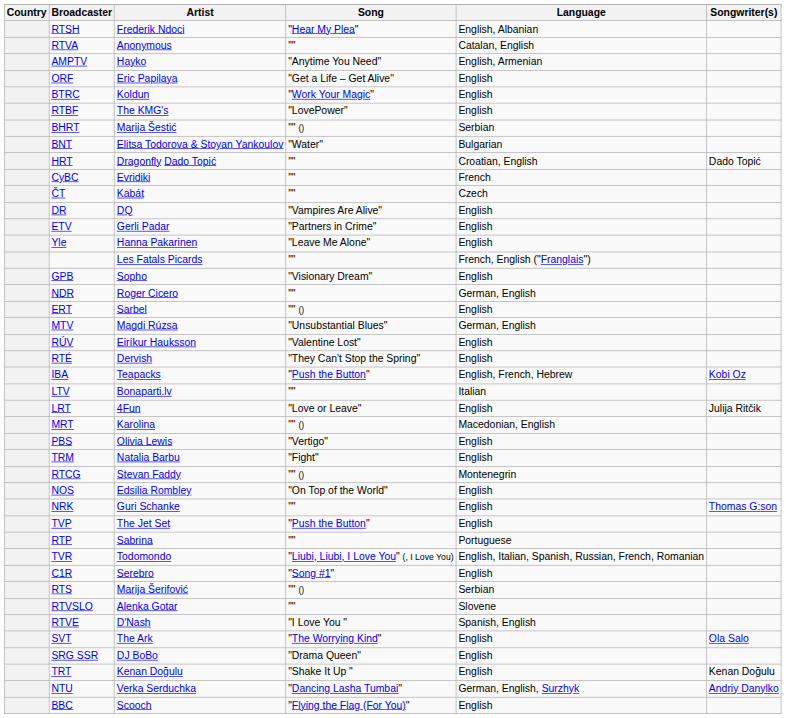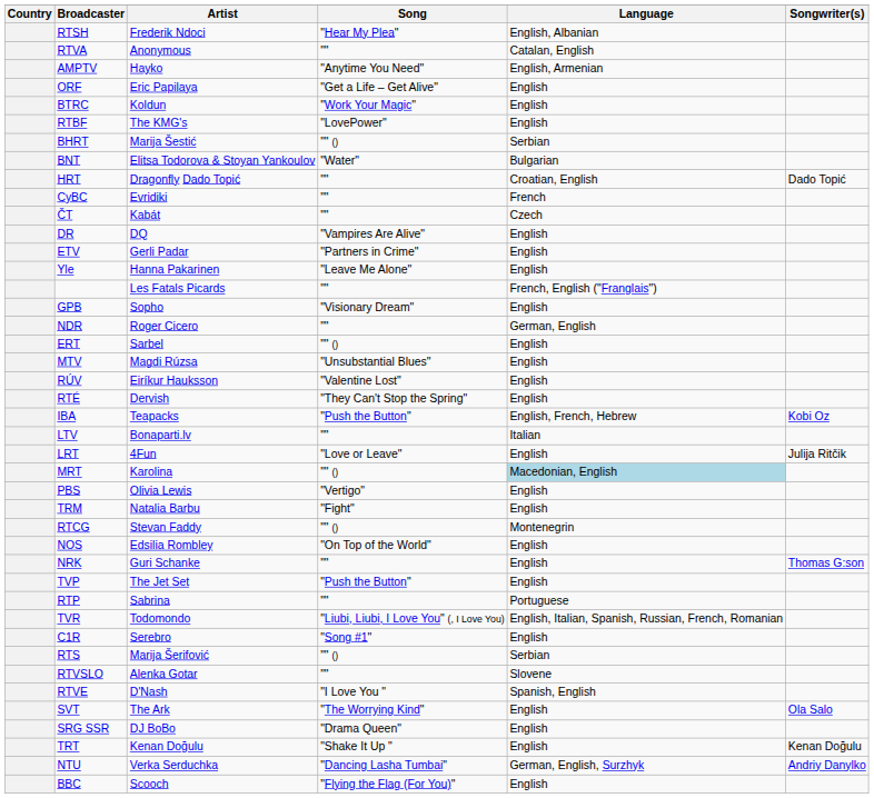 <table class="wikitable plainrowheaders">
 <tr>
 </tr>
 <tr>
 <th scope="col">Country</th>
 <th scope="col">Broadcaster</th>
 <th scope="col">Artist</th>
 <th scope="col">Song</th>
 <th scope="col">Language</th>
 <th scope="col">Songwriter(s)</th>
 </tr>
 <tr>
 <th scope="row"></th>
 <td><a href='#'>RTSH</a></td>
 <td><a href='#'>Frederik Ndoci</a></td>
 <td>"<a href='#'>Hear My Plea</a>"</td>
 <td>English, Albanian</td>
 <td></td>
 </tr>
 <tr>
 <th scope="row"></th>
 <td><a href='#'>RTVA</a></td>
 <td><a href='#'>Anonymous</a></td>
 <td>""</td>
 <td>Catalan, English</td>
 <td></td>
 </tr>
 <tr>
 <th scope="row"></th>
 <td><a href='#'>AMPTV</a></td>
 <td><a href='#'>Hayko</a></td>
 <td>"Anytime You Need"</td>
 <td>English, Armenian</td>
 <td></td>
 </tr>
 <tr>
 <th scope="row"></th>
 <td><a href='#'>ORF</a></td>
 <td><a href='#'>Eric Papilaya</a></td>
 <td>"Get a Life – Get Alive"</td>
 <td>English</td>
 <td></td>
 </tr>
 <tr>
 <th scope="row"></th>
 <td><a href='#'>BTRC</a></td>
 <td><a href='#'>Koldun</a></td>
 <td>"<a href='#'>Work Your Magic</a>"</td>
 <td>English</td>
 <td></td>
 </tr>
 <tr>
 <th scope="row"></th>
 <td><a href='#'>RTBF</a></td>
 <td><a href='#'>The KMG's</a></td>
 <td>"LovePower"</td>
 <td>English</td>
 <td></td>
 </tr>
 <tr>
 <th scope="row"></th>
 <td><a href='#'>BHRT</a></td>
 <td><a href='#'>Marija Šestić</a></td>
 <td>"" <small>()</small></td>
 <td>Serbian</td>
 <td></td>
 </tr>
 <tr>
 <th scope="row"></th>
 <td><a href='#'>BNT</a></td>
 <td><a href='#'>Elitsa Todorova & Stoyan Yankoulov</a></td>
 <td>"Water"</td>
 <td>Bulgarian</td>
 <td></td>
 </tr>
 <tr>
 <th scope="row"></th>
 <td><a href='#'>HRT</a></td>
 <td><a href='#'>Dragonfly</a>  <a href='#'>Dado Topić</a></td>
 <td>""</td>
 <td>Croatian, English</td>
 <td>Dado Topić</td>
 </tr>
 <tr>
 <th scope="row"></th>
 <td><a href='#'>CyBC</a></td>
 <td><a href='#'>Evridiki</a></td>
 <td>""</td>
 <td>French</td>
 <td></td>
 </tr>
 <tr>
 <th scope="row"></th>
 <td><a href='#'>ČT</a></td>
 <td><a href='#'>Kabát</a></td>
 <td>""</td>
 <td>Czech</td>
 <td></td>
 </tr>
 <tr>
 <th scope="row"></th>
 <td><a href='#'>DR</a></td>
 <td><a href='#'>DQ</a></td>
 <td>"Vampires Are Alive"</td>
 <td>English</td>
 <td></td>
 </tr>
 <tr>
 <th scope="row"></th>
 <td><a href='#'>ETV</a></td>
 <td><a href='#'>Gerli Padar</a></td>
 <td>"Partners in Crime"</td>
 <td>English</td>
 <td></td>
 </tr>
 <tr>
 <th scope="row"></th>
 <td><a href='#'>Yle</a></td>
 <td><a href='#'>Hanna Pakarinen</a></td>
 <td>"Leave Me Alone"</td>
 <td>English</td>
 <td></td>
 </tr>
 <tr>
 <th scope="row"></th>
 <td></td>
 <td><a href='#'>Les Fatals Picards</a></td>
 <td>""</td>
 <td>French, English ("<a href='#'>Franglais</a>")</td>
 <td></td>
 </tr>
 <tr>
 <th scope="row"></th>
 <td><a href='#'>GPB</a></td>
 <td><a href='#'>Sopho</a></td>
 <td>"Visionary Dream"</td>
 <td>English</td>
 <td></td>
 </tr>
 <tr>
 <th scope="row"></th>
 <td><a href='#'>NDR</a></td>
 <td><a href='#'>Roger Cicero</a></td>
 <td>""</td>
 <td>German, English</td>
 <td></td>
 </tr>
 <tr>
 <th scope="row"></th>
 <td><a href='#'>ERT</a></td>
 <td><a href='#'>Sarbel</a></td>
 <td>"" <small>()</small></td>
 <td>English</td>
 <td></td>
 </tr>
 <tr>
 <th scope="row"></th>
 <td><a href='#'>MTV</a></td>
 <td><a href='#'>Magdi Rúzsa</a></td>
 <td>"Unsubstantial Blues"</td>
-<td>German, English</td>
+<td>English</td>
 <td></td>
 </tr>
 <tr>
 <th scope="row"></th>
 <td><a href='#'>RÚV</a></td>
 <td><a href='#'>Eiríkur Hauksson</a></td>
 <td>"Valentine Lost"</td>
 <td>English</td>
 <td></td>
 </tr>
 <tr>
 <th scope="row"></th>
 <td><a href='#'>RTÉ</a></td>
 <td><a href='#'>Dervish</a></td>
 <td>"They Can't Stop the Spring"</td>
 <td>English</td>
 <td></td>
 </tr>
 <tr>
 <th scope="row"></th>
 <td><a href='#'>IBA</a></td>
 <td><a href='#'>Teapacks</a></td>
 <td>"<a href='#'>Push the Button</a>"</td>
 <td>English, French, Hebrew</td>
 <td><a href='#'>Kobi Oz</a></td>
 </tr>
 <tr>
 <th scope="row"></th>
 <td><a href='#'>LTV</a></td>
 <td><a href='#'>Bonaparti.lv</a></td>
 <td>""</td>
 <td>Italian</td>
 <td></td>
 </tr>
 <tr>
 <th scope="row"></th>
 <td><a href='#'>LRT</a></td>
 <td><a href='#'>4Fun</a></td>
 <td>"Love or Leave"</td>
 <td>English</td>
 <td>Julija Ritčik</td>
 </tr>
 <tr>
 <th scope="row"></th>
 <td><a href='#'>MRT</a></td>
 <td><a href='#'>Karolina</a></td>
 <td>"" <small>()</small></td>
-<td>Macedonian, English</td>
+<td style="background: lightblue;">Macedonian, English</td>
 <td></td>
 </tr>
 <tr>
 <th scope="row"></th>
 <td><a href='#'>PBS</a></td>
 <td><a href='#'>Olivia Lewis</a></td>
 <td>"Vertigo"</td>
 <td>English</td>
 <td></td>
 </tr>
 <tr>
 <th scope="row"></th>
 <td><a href='#'>TRM</a></td>
 <td><a href='#'>Natalia Barbu</a></td>
 <td>"Fight"</td>
 <td>English</td>
 <td></td>
 </tr>
 <tr>
 <th scope="row"></th>
 <td><a href='#'>RTCG</a></td>
 <td><a href='#'>Stevan Faddy</a></td>
 <td><span>"</span>" <small>()</small></td>
 <td>Montenegrin</td>
 <td></td>
 </tr>
 <tr>
 <th scope="row"></th>
 <td><a href='#'>NOS</a></td>
 <td><a href='#'>Edsilia Rombley</a></td>
 <td>"On Top of the World"</td>
 <td>English</td>
 <td></td>
 </tr>
 <tr>
 <th scope="row"></th>
 <td><a href='#'>NRK</a></td>
 <td><a href='#'>Guri Schanke</a></td>
 <td>""</td>
 <td>English</td>
 <td><a href='#'>Thomas G:son</a></td>
 </tr>
 <tr>
 <th scope="row"></th>
 <td><a href='#'>TVP</a></td>
 <td><a href='#'>The Jet Set</a></td>
 <td>"<a href='#'>Push the Button</a>"</td>
 <td>English</td>
 <td></td>
 </tr>
 <tr>
 <th scope="row"></th>
 <td><a href='#'>RTP</a></td>
 <td><a href='#'>Sabrina</a></td>
 <td>""</td>
 <td>Portuguese</td>
 <td></td>
 </tr>
 <tr>
 <th scope="row"></th>
 <td><a href='#'>TVR</a></td>
 <td><a href='#'>Todomondo</a></td>
 <td>"<a href='#'><span>Liubi, Liubi</span>, I Love You</a>" <small>(, I Love You)</small></td>
 <td>English, Italian, Spanish, Russian, French, Romanian</td>
 <td></td>
 </tr>
 <tr>
 <th scope="row"></th>
 <td><a href='#'>C1R</a></td>
 <td><a href='#'>Serebro</a></td>
 <td>"<a href='#'>Song #1</a>"</td>
 <td>English</td>
 <td></td>
 </tr>
 <tr>
 <th scope="row"></th>
 <td><a href='#'>RTS</a></td>
 <td><a href='#'>Marija Šerifović</a></td>
 <td>"" <small>()</small></td>
 <td>Serbian</td>
 <td></td>
 </tr>
 <tr>
 <th scope="row"></th>
 <td><a href='#'>RTVSLO</a></td>
 <td><a href='#'>Alenka Gotar</a></td>
 <td>""</td>
 <td>Slovene</td>
 <td></td>
 </tr>
 <tr>
 <th scope="row"></th>
 <td><a href='#'>RTVE</a></td>
 <td><a href='#'>D'Nash</a></td>
 <td>"I Love You "</td>
 <td>Spanish, English</td>
 <td></td>
 </tr>
 <tr>
 <th scope="row"></th>
 <td><a href='#'>SVT</a></td>
 <td><a href='#'>The Ark</a></td>
 <td>"<a href='#'>The Worrying Kind</a>"</td>
 <td>English</td>
 <td><a href='#'>Ola Salo</a></td>
 </tr>
 <tr>
 <th scope="row"></th>
 <td><a href='#'>SRG SSR</a></td>
 <td><a href='#'>DJ BoBo</a></td>
 <td>"Drama Queen"</td>
 <td>English</td>
 <td></td>
 </tr>
 <tr>
 <th scope="row"></th>
 <td><a href='#'>TRT</a></td>
 <td><a href='#'>Kenan Doğulu</a></td>
 <td>"Shake It Up "</td>
 <td>English</td>
 <td>Kenan Doğulu</td>
 </tr>
 <tr>
 <th scope="row"></th>
 <td><a href='#'>NTU</a></td>
 <td><a href='#'>Verka Serduchka</a></td>
 <td>"<a href='#'>Dancing Lasha Tumbai</a>"</td>
 <td>German, English, <a href='#'>Surzhyk</a></td>
 <td><a href='#'>Andriy Danylko</a></td>
 </tr>
 <tr>
 <th scope="row"></th>
 <td><a href='#'>BBC</a></td>
 <td><a href='#'>Scooch</a></td>
 <td>"<a href='#'>Flying the Flag (For You)</a>"</td>
 <td>English</td>
 <td></td>
 </tr>
 </table>
